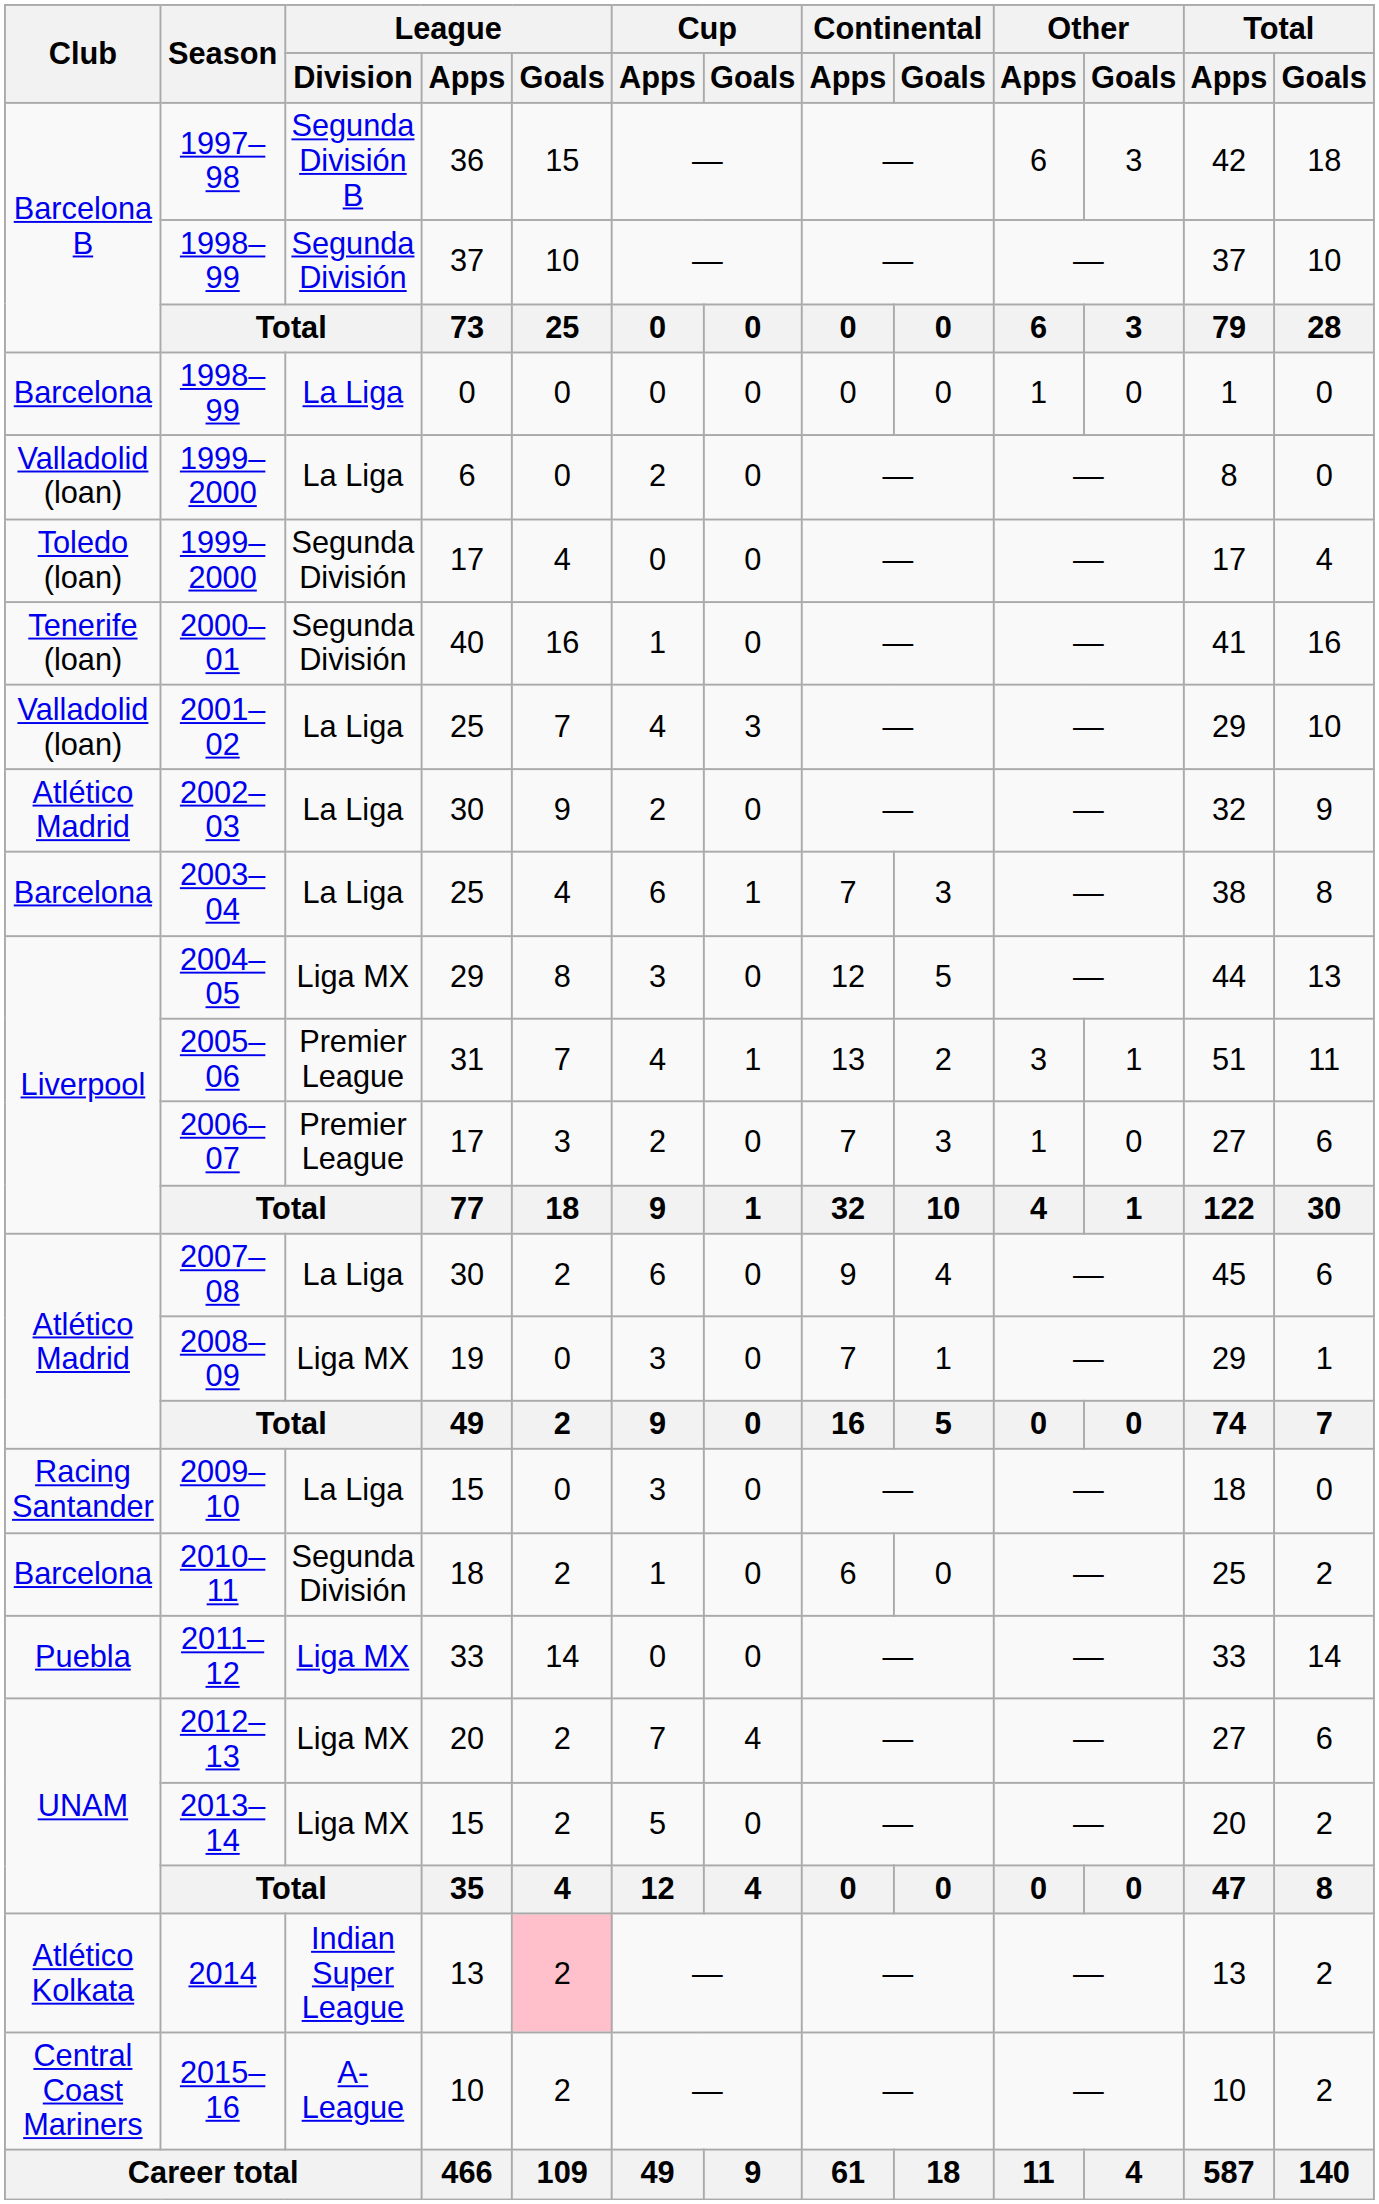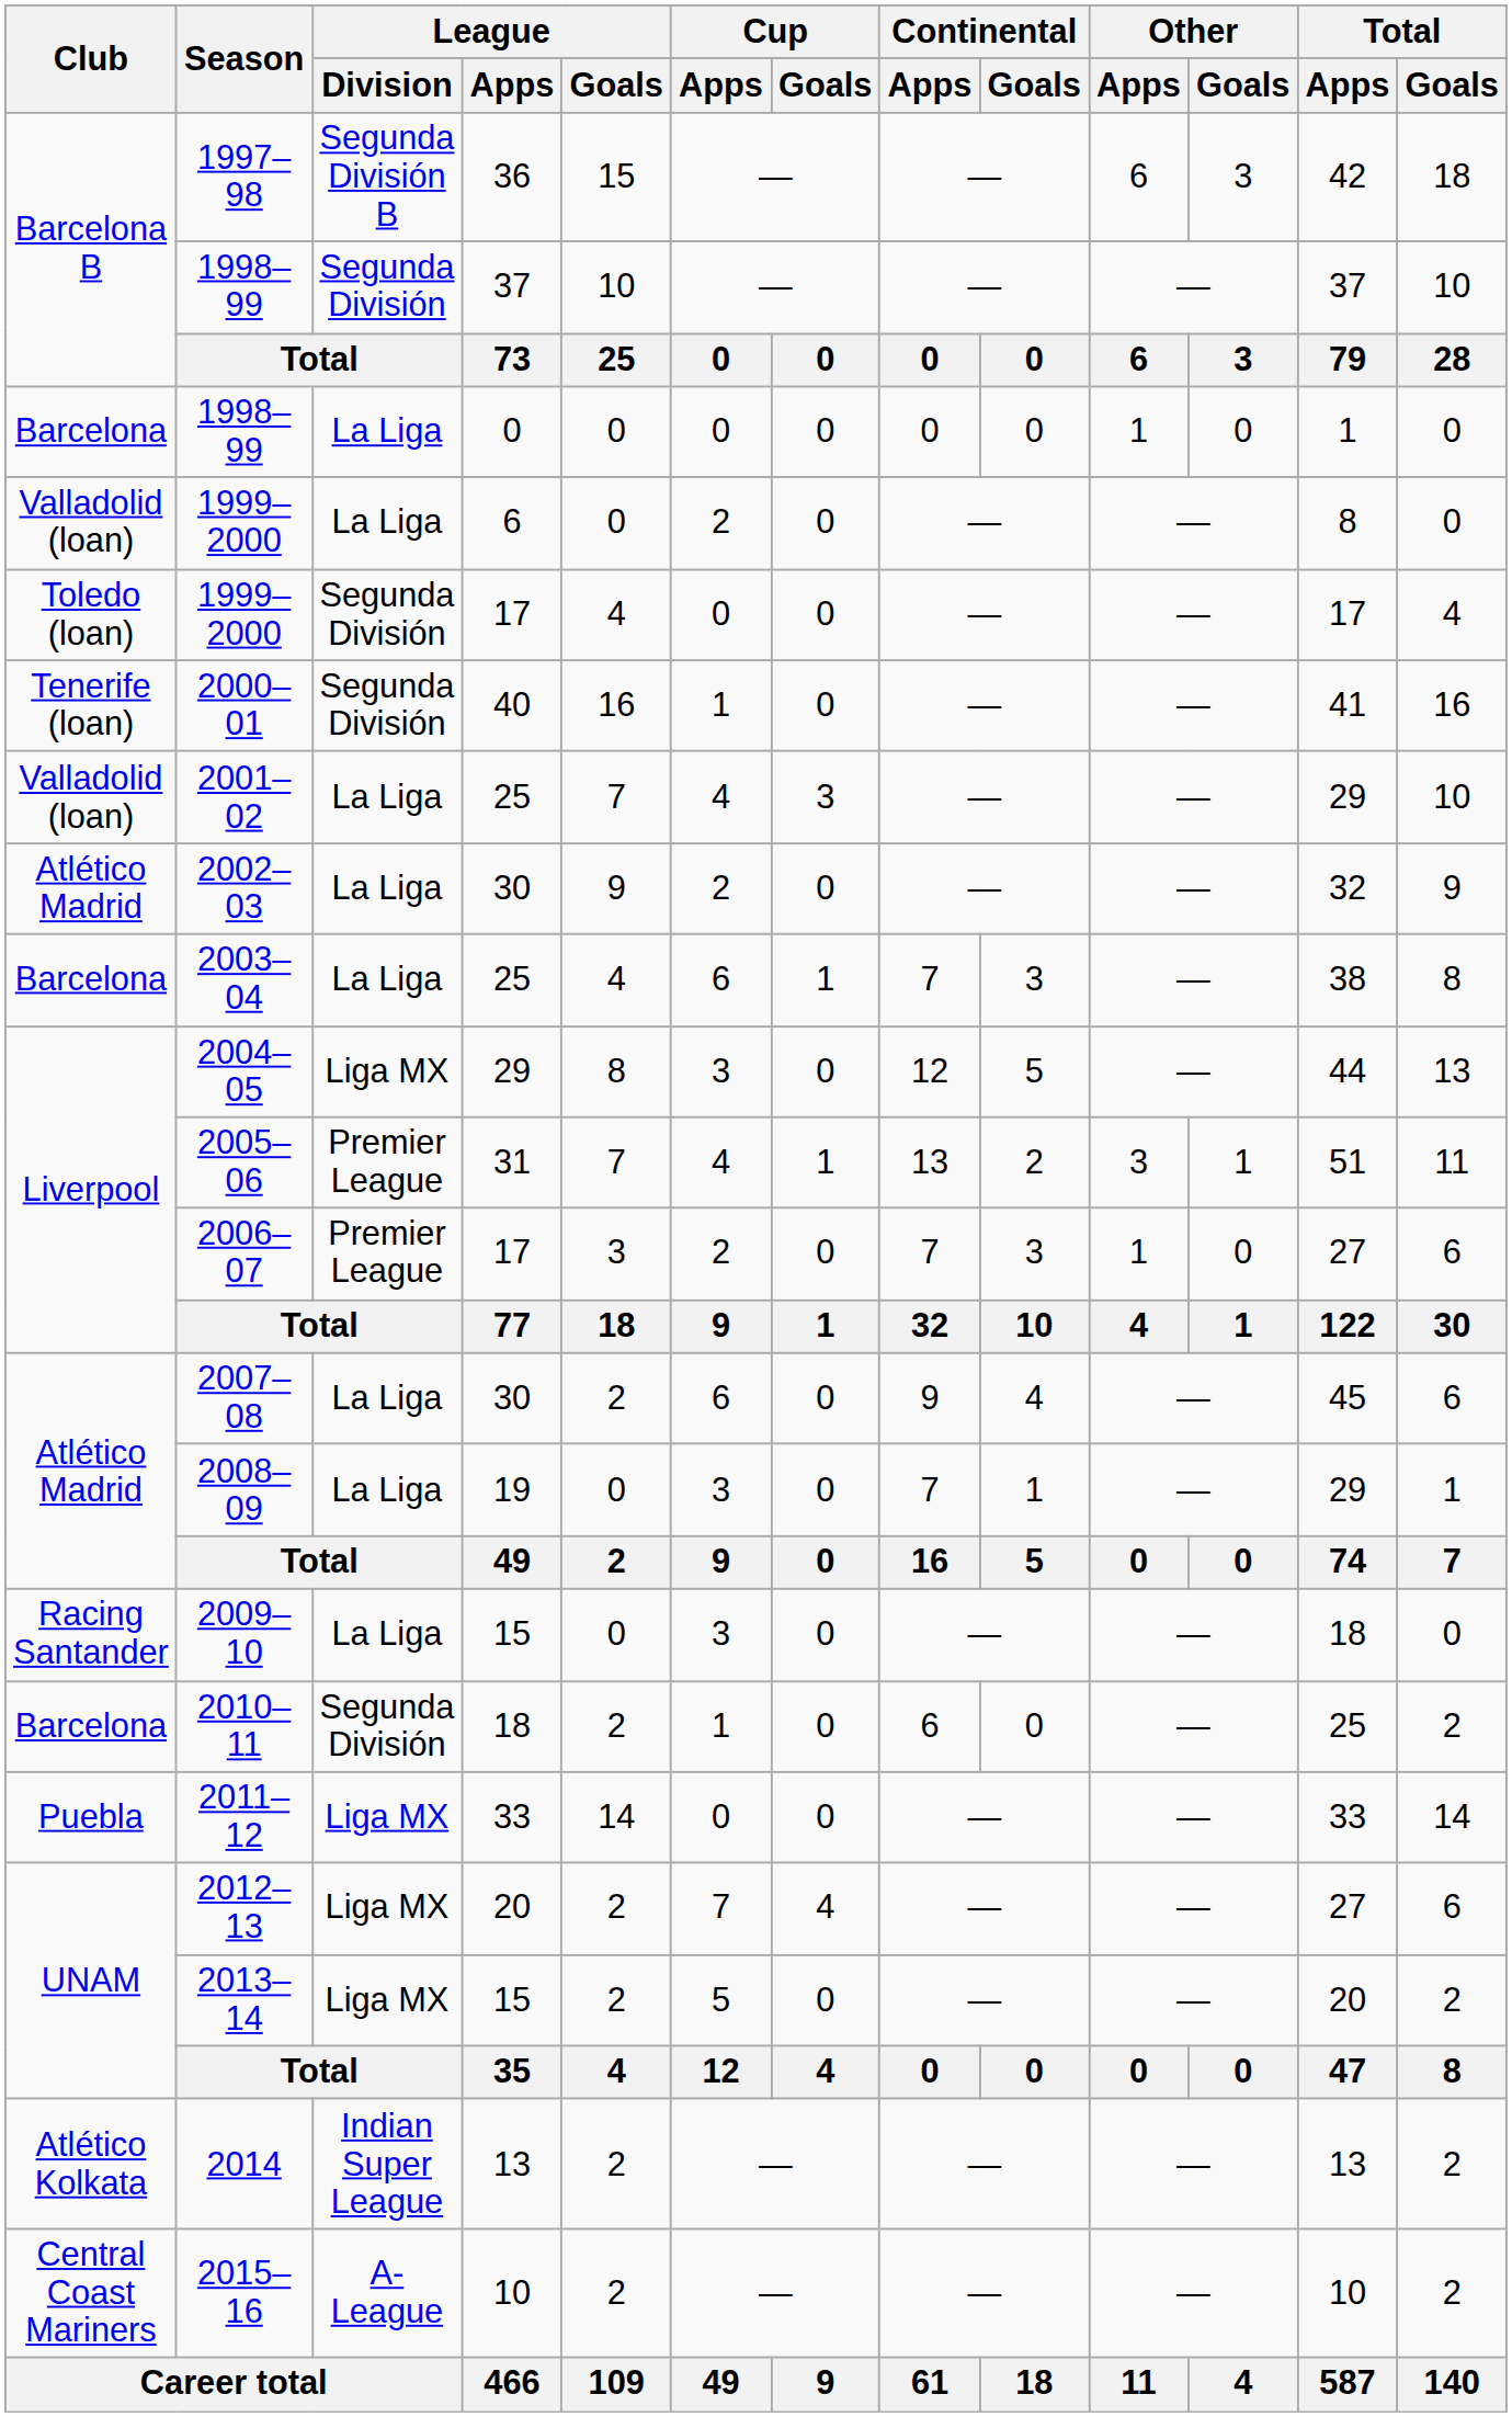 <table class="wikitable" style="text-align: center;">
 <tr>
 <th rowspan="2">Club</th>
 <th rowspan="2">Season</th>
 <th colspan="3">League</th>
 <th colspan="2">Cup</th>
 <th colspan="2">Continental</th>
 <th colspan="2">Other</th>
 <th colspan="2">Total</th>
 </tr>
 <tr>
 <th>Division</th>
 <th>Apps</th>
 <th>Goals</th>
 <th>Apps</th>
 <th>Goals</th>
 <th>Apps</th>
 <th>Goals</th>
 <th>Apps</th>
 <th>Goals</th>
 <th>Apps</th>
 <th>Goals</th>
 </tr>
 <tr>
 <td rowspan="3"><a href='#'>Barcelona B</a></td>
 <td><a href='#'>1997–98</a></td>
 <td><a href='#'>Segunda División B</a></td>
 <td>36</td>
 <td>15</td>
 <td colspan="2">—</td>
 <td colspan="2">—</td>
 <td>6</td>
 <td>3</td>
 <td>42</td>
 <td>18</td>
 </tr>
 <tr>
 <td><a href='#'>1998–99</a></td>
 <td><a href='#'>Segunda División</a></td>
 <td>37</td>
 <td>10</td>
 <td colspan="2">—</td>
 <td colspan="2">—</td>
 <td colspan="2">—</td>
 <td>37</td>
 <td>10</td>
 </tr>
 <tr>
 <th colspan="2">Total</th>
 <th>73</th>
 <th>25</th>
 <th>0</th>
 <th>0</th>
 <th>0</th>
 <th>0</th>
 <th>6</th>
 <th>3</th>
 <th>79</th>
 <th>28</th>
 </tr>
 <tr>
 <td><a href='#'>Barcelona</a></td>
 <td><a href='#'>1998–99</a></td>
 <td><a href='#'>La Liga</a></td>
 <td>0</td>
 <td>0</td>
 <td>0</td>
 <td>0</td>
 <td>0</td>
 <td>0</td>
 <td>1</td>
 <td>0</td>
 <td>1</td>
 <td>0</td>
 </tr>
 <tr>
 <td><a href='#'>Valladolid</a> (loan)</td>
 <td><a href='#'>1999–2000</a></td>
 <td>La Liga</td>
 <td>6</td>
 <td>0</td>
 <td>2</td>
 <td>0</td>
 <td colspan="2">—</td>
 <td colspan="2">—</td>
 <td>8</td>
 <td>0</td>
 </tr>
 <tr>
 <td><a href='#'>Toledo</a> (loan)</td>
 <td><a href='#'>1999–2000</a></td>
 <td>Segunda División</td>
 <td>17</td>
 <td>4</td>
 <td>0</td>
 <td>0</td>
 <td colspan="2">—</td>
 <td colspan="2">—</td>
 <td>17</td>
 <td>4</td>
 </tr>
 <tr>
 <td><a href='#'>Tenerife</a> (loan)</td>
 <td><a href='#'>2000–01</a></td>
 <td>Segunda División</td>
 <td>40</td>
 <td>16</td>
 <td>1</td>
 <td>0</td>
 <td colspan="2">—</td>
 <td colspan="2">—</td>
 <td>41</td>
 <td>16</td>
 </tr>
 <tr>
 <td><a href='#'>Valladolid</a> (loan)</td>
 <td><a href='#'>2001–02</a></td>
 <td>La Liga</td>
 <td>25</td>
 <td>7</td>
 <td>4</td>
 <td>3</td>
 <td colspan="2">—</td>
 <td colspan="2">—</td>
 <td>29</td>
 <td>10</td>
 </tr>
 <tr>
 <td><a href='#'>Atlético Madrid</a></td>
 <td><a href='#'>2002–03</a></td>
 <td>La Liga</td>
 <td>30</td>
 <td>9</td>
 <td>2</td>
 <td>0</td>
 <td colspan="2">—</td>
 <td colspan="2">—</td>
 <td>32</td>
 <td>9</td>
 </tr>
 <tr>
 <td><a href='#'>Barcelona</a></td>
 <td><a href='#'>2003–04</a></td>
 <td>La Liga</td>
 <td>25</td>
 <td>4</td>
 <td>6</td>
 <td>1</td>
 <td>7</td>
 <td>3</td>
 <td colspan="2">—</td>
 <td>38</td>
 <td>8</td>
 </tr>
 <tr>
 <td rowspan="4"><a href='#'>Liverpool</a></td>
 <td><a href='#'>2004–05</a></td>
 <td>Liga MX</td>
 <td>29</td>
 <td>8</td>
 <td>3</td>
 <td>0</td>
 <td>12</td>
 <td>5</td>
 <td colspan="2">—</td>
 <td>44</td>
 <td>13</td>
 </tr>
 <tr>
 <td><a href='#'>2005–06</a></td>
 <td>Premier League</td>
 <td>31</td>
 <td>7</td>
 <td>4</td>
 <td>1</td>
 <td>13</td>
 <td>2</td>
 <td>3</td>
 <td>1</td>
 <td>51</td>
 <td>11</td>
 </tr>
 <tr>
 <td><a href='#'>2006–07</a></td>
 <td>Premier League</td>
 <td>17</td>
 <td>3</td>
 <td>2</td>
 <td>0</td>
 <td>7</td>
 <td>3</td>
 <td>1</td>
 <td>0</td>
 <td>27</td>
 <td>6</td>
 </tr>
 <tr>
 <th colspan="2">Total</th>
 <th>77</th>
 <th>18</th>
 <th>9</th>
 <th>1</th>
 <th>32</th>
 <th>10</th>
 <th>4</th>
 <th>1</th>
 <th>122</th>
 <th>30</th>
 </tr>
 <tr>
 <td rowspan="3"><a href='#'>Atlético Madrid</a></td>
 <td><a href='#'>2007–08</a></td>
 <td>La Liga</td>
 <td>30</td>
 <td>2</td>
 <td>6</td>
 <td>0</td>
 <td>9</td>
 <td>4</td>
 <td colspan="2">—</td>
 <td>45</td>
 <td>6</td>
 </tr>
 <tr>
 <td><a href='#'>2008–09</a></td>
-<td>Liga MX</td>
+<td>La Liga</td>
 <td>19</td>
 <td>0</td>
 <td>3</td>
 <td>0</td>
 <td>7</td>
 <td>1</td>
 <td colspan="2">—</td>
 <td>29</td>
 <td>1</td>
 </tr>
 <tr>
 <th colspan="2">Total</th>
 <th>49</th>
 <th>2</th>
 <th>9</th>
 <th>0</th>
 <th>16</th>
 <th>5</th>
 <th>0</th>
 <th>0</th>
 <th>74</th>
 <th>7</th>
 </tr>
 <tr>
 <td><a href='#'>Racing Santander</a></td>
 <td><a href='#'>2009–10</a></td>
 <td>La Liga</td>
 <td>15</td>
 <td>0</td>
 <td>3</td>
 <td>0</td>
 <td colspan="2">—</td>
 <td colspan="2">—</td>
 <td>18</td>
 <td>0</td>
 </tr>
 <tr>
 <td><a href='#'>Barcelona</a></td>
 <td><a href='#'>2010–11</a></td>
 <td>Segunda División</td>
 <td>18</td>
 <td>2</td>
 <td>1</td>
 <td>0</td>
 <td>6</td>
 <td>0</td>
 <td colspan="2">—</td>
 <td>25</td>
 <td>2</td>
 </tr>
 <tr>
 <td><a href='#'>Puebla</a></td>
 <td><a href='#'>2011–12</a></td>
 <td><a href='#'>Liga MX</a></td>
 <td>33</td>
 <td>14</td>
 <td>0</td>
 <td>0</td>
 <td colspan="2">—</td>
 <td colspan="2">—</td>
 <td>33</td>
 <td>14</td>
 </tr>
 <tr>
 <td rowspan="3"><a href='#'>UNAM</a></td>
 <td><a href='#'>2012–13</a></td>
 <td>Liga MX</td>
 <td>20</td>
 <td>2</td>
 <td>7</td>
 <td>4</td>
 <td colspan="2">—</td>
 <td colspan="2">—</td>
 <td>27</td>
 <td>6</td>
 </tr>
 <tr>
 <td><a href='#'>2013–14</a></td>
 <td>Liga MX</td>
 <td>15</td>
 <td>2</td>
 <td>5</td>
 <td>0</td>
 <td colspan="2">—</td>
 <td colspan="2">—</td>
 <td>20</td>
 <td>2</td>
 </tr>
 <tr>
 <th colspan="2">Total</th>
 <th>35</th>
 <th>4</th>
 <th>12</th>
 <th>4</th>
 <th>0</th>
 <th>0</th>
 <th>0</th>
 <th>0</th>
 <th>47</th>
 <th>8</th>
 </tr>
 <tr>
 <td><a href='#'>Atlético Kolkata</a></td>
 <td><a href='#'>2014</a></td>
 <td><a href='#'>Indian Super League</a></td>
 <td>13</td>
-<td style="background: pink;">2</td>
+<td>2</td>
 <td colspan="2">—</td>
 <td colspan="2">—</td>
 <td colspan="2">—</td>
 <td>13</td>
 <td>2</td>
 </tr>
 <tr>
 <td><a href='#'>Central Coast Mariners</a></td>
 <td><a href='#'>2015–16</a></td>
 <td><a href='#'>A-League</a></td>
 <td>10</td>
 <td>2</td>
 <td colspan="2">—</td>
 <td colspan="2">—</td>
 <td colspan="2">—</td>
 <td>10</td>
 <td>2</td>
 </tr>
 <tr>
 <th colspan="3">Career total</th>
 <th>466</th>
 <th>109</th>
 <th>49</th>
 <th>9</th>
 <th>61</th>
 <th>18</th>
 <th>11</th>
 <th>4</th>
 <th>587</th>
 <th>140</th>
 </tr>
 </table>
